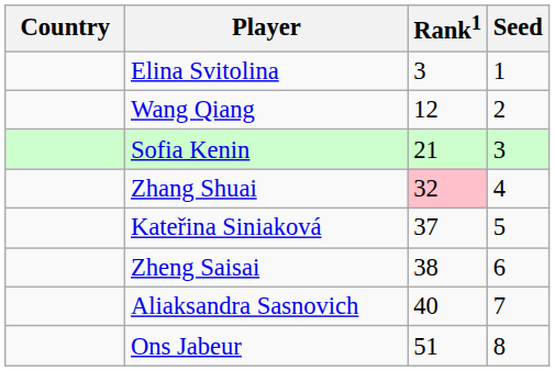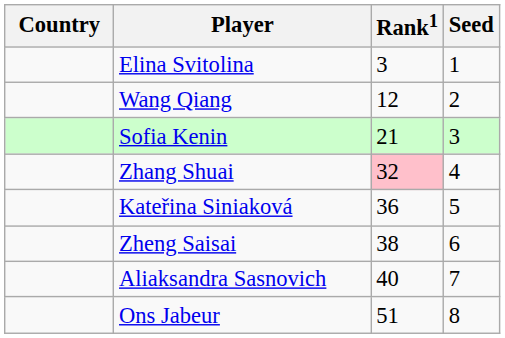 <table class="sortable wikitable">
 <tr>
 <th width="70">Country</th>
 <th width="175">Player</th>
 <th>Rank<sup>1</sup></th>
 <th>Seed</th>
 </tr>
 <tr>
 <td></td>
 <td><a href='#'>Elina Svitolina</a></td>
 <td>3</td>
 <td>1</td>
 </tr>
 <tr>
 <td></td>
 <td><a href='#'>Wang Qiang</a></td>
 <td>12</td>
 <td>2</td>
 </tr>
 <tr style="background:#cfc;">
 <td></td>
 <td><a href='#'>Sofia Kenin</a></td>
 <td>21</td>
 <td>3</td>
 </tr>
 <tr>
 <td></td>
 <td><a href='#'>Zhang Shuai</a></td>
 <td style="background: pink;">32</td>
 <td>4</td>
 </tr>
 <tr>
 <td></td>
 <td><a href='#'>Kateřina Siniaková</a></td>
-<td>37</td>
+<td>36</td>
 <td>5</td>
 </tr>
 <tr>
 <td></td>
 <td><a href='#'>Zheng Saisai</a></td>
 <td>38</td>
 <td>6</td>
 </tr>
 <tr>
 <td></td>
 <td><a href='#'>Aliaksandra Sasnovich</a></td>
 <td>40</td>
 <td>7</td>
 </tr>
 <tr>
 <td></td>
 <td><a href='#'>Ons Jabeur</a></td>
 <td>51</td>
 <td>8</td>
 </tr>
 </table>
